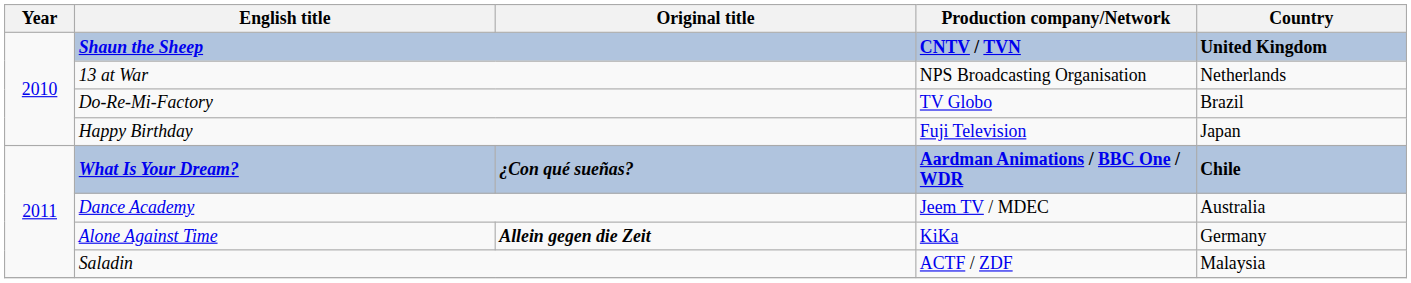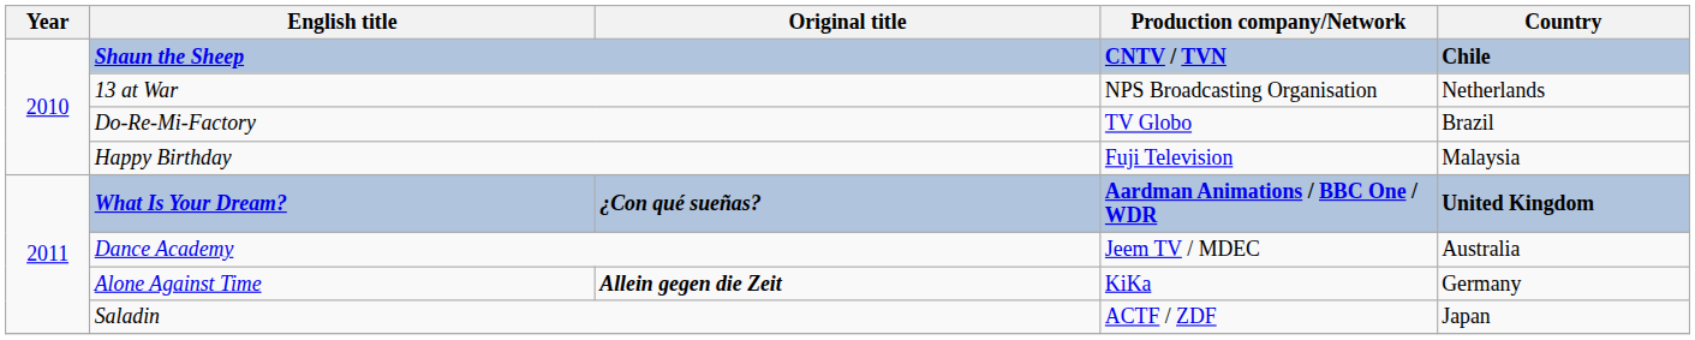 <table class="wikitable" width="100%" border="1" cellpadding="5" cellspacing="0">
 <tr>
 <th width=5%>Year</th>
 <th width=30%>English title</th>
 <th width=30%>Original title</th>
 <th width=20%><strong>Production company/Network</strong></th>
 <th width=15%><strong>Country</strong></th>
 </tr>
 <tr>
 <td rowspan="4" style="text-align:center;"><a href='#'>2010</a><br></td>
 <td colspan="2" style="background:#B0C4DE;"><strong><em><a href='#'>Shaun the Sheep</a></em></strong></td>
 <td style="background:#B0C4DE;"><strong><a href='#'>CNTV</a> / <a href='#'>TVN</a></strong></td>
-<td style="background:#B0C4DE;"><strong>United Kingdom</strong></td>
+<td style="background:#B0C4DE;"><strong>Chile</strong></td>
 </tr>
 <tr>
 <td colspan="2"><em>13 at War</em></td>
 <td>NPS Broadcasting Organisation</td>
 <td>Netherlands</td>
 </tr>
 <tr>
 <td colspan="2"><em>Do-Re-Mi-Factory</em></td>
 <td><a href='#'>TV Globo</a></td>
 <td>Brazil</td>
 </tr>
 <tr>
 <td colspan="2"><em>Happy Birthday</em></td>
 <td><a href='#'>Fuji Television</a></td>
-<td>Japan</td>
+<td>Malaysia</td>
 </tr>
 <tr>
 <td rowspan="4" style="text-align:center;"><a href='#'>2011</a><br></td>
 <td style="background:#B0C4DE;"><strong><em><a href='#'>What Is Your Dream?</a></em></strong></td>
 <td style="background:#B0C4DE;"><strong><em>¿Con qué sueñas?</em></strong></td>
 <td style="background:#B0C4DE;"><strong><a href='#'>Aardman Animations</a> / <a href='#'>BBC One</a> / <a href='#'>WDR</a></strong></td>
-<td style="background:#B0C4DE;"><strong>Chile</strong></td>
+<td style="background:#B0C4DE;"><strong>United Kingdom</strong></td>
 </tr>
 <tr>
 <td colspan="2"><em><a href='#'>Dance Academy</a></em></td>
 <td><a href='#'>Jeem TV</a> / MDEC</td>
 <td>Australia</td>
 </tr>
 <tr>
 <td><em><a href='#'>Alone Against Time</a></em></td>
 <td><strong><em>Allein gegen die Zeit</em></strong></td>
 <td><a href='#'>KiKa</a></td>
 <td>Germany</td>
 </tr>
 <tr>
 <td colspan="2"><em>Saladin</em></td>
 <td><a href='#'>ACTF</a> / <a href='#'>ZDF</a></td>
-<td>Malaysia</td>
+<td>Japan</td>
 </tr>
 <tr>
 </tr>
 </table>
